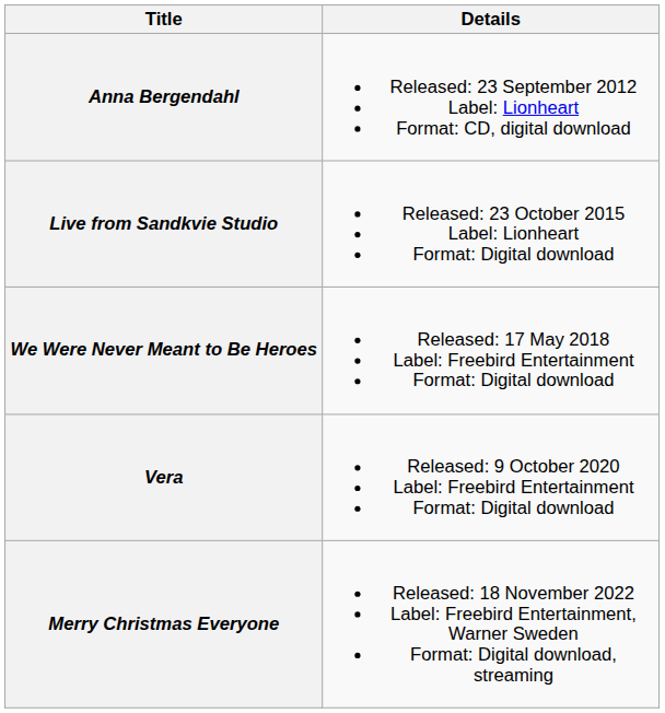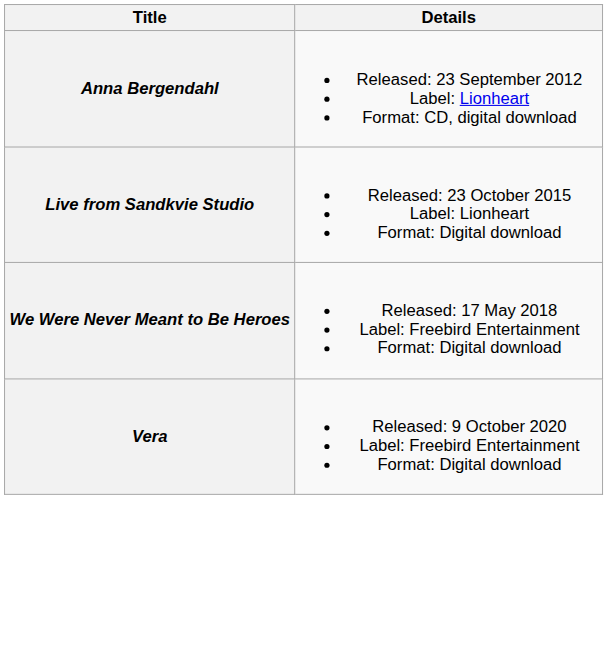 <table class="wikitable plainrowheaders" style="text-align:center;" border="1">
 <tr>
 <th scope="col" style="width:17em;">Title</th>
 <th scope="col" style="width:18em;">Details</th>
 </tr>
 <tr>
 <th scope="row"><em>Anna Bergendahl</em></th>
 <td><br><ul><li>Released: 23 September 2012</li><li>Label: <a href='#'>Lionheart</a></li><li>Format: CD, digital download</li></ul></td>
 </tr>
 <tr>
 <th scope="row"><em>Live from Sandkvie Studio</em></th>
 <td><br><ul><li>Released: 23 October 2015</li><li>Label: Lionheart</li><li>Format: Digital download</li></ul></td>
 </tr>
 <tr>
 <th scope="row"><em>We Were Never Meant to Be Heroes</em></th>
 <td><br><ul><li>Released: 17 May 2018</li><li>Label: Freebird Entertainment</li><li>Format: Digital download</li></ul></td>
 </tr>
 <tr>
 <th scope="row"><em>Vera</em></th>
 <td><br><ul><li>Released: 9 October 2020</li><li>Label: Freebird Entertainment</li><li>Format: Digital download</li></ul></td>
 </tr>
-<tr>
-<th scope="row"><em>Merry Christmas Everyone</em></th>
-<td><br><ul><li>Released: 18 November 2022</li><li>Label: Freebird Entertainment, Warner Sweden</li><li>Format: Digital download, streaming</li></ul></td>
-</tr>
 </table>
